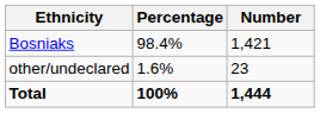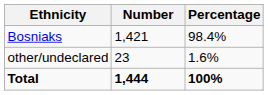 <table class="wikitable">
 <tr>
 <th width="100px">Ethnicity</th>
+<th width="80px">Number</th>
 <th width="80px">Percentage</th>
-<th width="80px">Number</th>
 </tr>
 <tr>
 <td><a href='#'>Bosniaks</a></td>
+<td>1,421</td>
 <td>98.4%</td>
-<td>1,421</td>
 </tr>
 <tr>
 <td>other/undeclared</td>
+<td>23</td>
 <td>1.6%</td>
-<td>23</td>
 </tr>
 <tr>
 <td><strong>Total</strong></td>
+<td><strong>1,444</strong></td>
 <td><strong>100%</strong></td>
-<td><strong>1,444</strong></td>
 </tr>
 </table>
